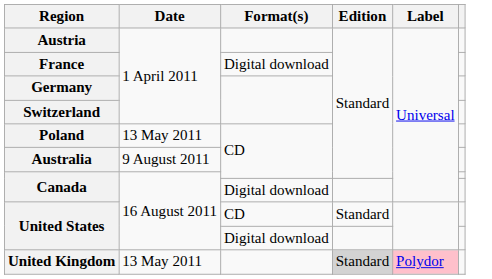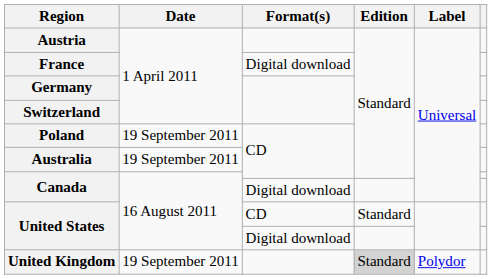 <table class="wikitable plainrowheaders">
 <tr>
 <th scope="col">Region</th>
 <th scope="col">Date</th>
 <th scope="col">Format(s)</th>
 <th scope="col">Edition</th>
 <th scope="col">Label</th>
 <th scope="col"></th>
 </tr>
 <tr>
 <th scope="row">Austria</th>
 <td rowspan="4">1 April 2011</td>
 <td></td>
 <td rowspan="7">Standard</td>
 <td rowspan="8"><a href='#'>Universal</a></td>
 <td align="center"></td>
 </tr>
 <tr>
 <th scope="row">France</th>
 <td>Digital download</td>
 <td align="center"></td>
 </tr>
 <tr>
 <th scope="row">Germany</th>
 <td rowspan="2"></td>
 <td align="center"></td>
 </tr>
 <tr>
 <th scope="row">Switzerland</th>
 <td align="center"></td>
 </tr>
 <tr>
 <th scope="row">Poland</th>
-<td>13 May 2011</td>
+<td>19 September 2011</td>
 <td rowspan="3">CD</td>
 <td align="center"></td>
 </tr>
 <tr>
 <th scope="row">Australia</th>
-<td>9 August 2011</td>
+<td>19 September 2011</td>
 <td align="center"></td>
 </tr>
 <tr>
 <th scope="row" rowspan="2">Canada</th>
 <td rowspan="4">16 August 2011</td>
 <td align="center"></td>
 </tr>
 <tr>
 <td>Digital download</td>
 <td></td>
 <td align="center"></td>
 </tr>
 <tr>
 <th scope="row" rowspan="2">United States</th>
 <td>CD</td>
 <td>Standard</td>
 <td rowspan="2"></td>
 <td align="center"></td>
 </tr>
 <tr>
 <td>Digital download</td>
 <td></td>
 <td align="center"></td>
 </tr>
 <tr>
 <th scope="row">United Kingdom</th>
-<td>13 May 2011</td>
+<td>19 September 2011</td>
 <td></td>
 <td style="background: lightgrey;">Standard</td>
-<td style="background: pink;"><a href='#'>Polydor</a></td>
+<td><a href='#'>Polydor</a></td>
 <td align="center"></td>
 </tr>
 </table>
